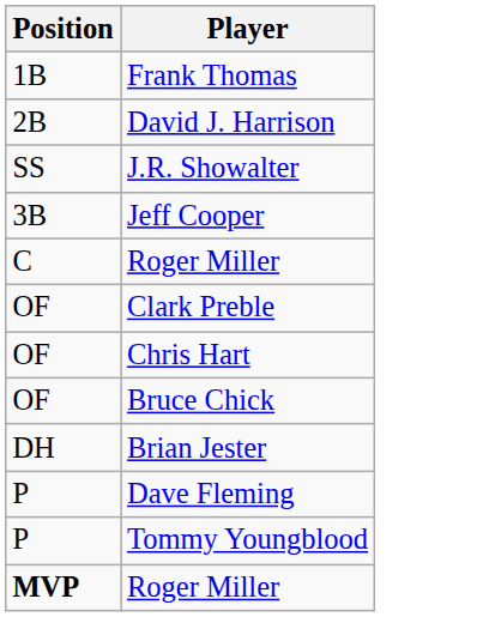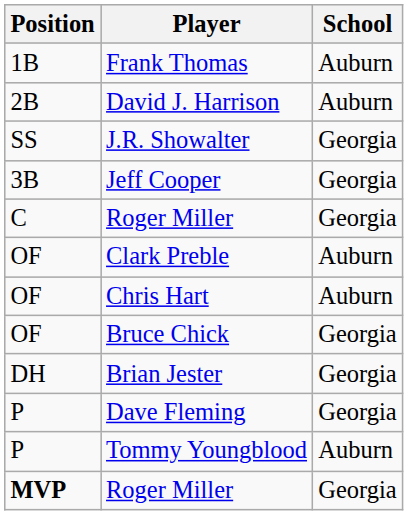 <table class="wikitable">
 <tr>
 <th>Position</th>
 <th>Player</th>
+<th>School</th>
 </tr>
 <tr>
 <td>1B</td>
 <td><a href='#'>Frank Thomas</a></td>
+<td>Auburn</td>
 </tr>
 <tr>
 <td>2B</td>
 <td><a href='#'>David J. Harrison</a></td>
+<td>Auburn</td>
 </tr>
 <tr>
 <td>SS</td>
 <td><a href='#'>J.R. Showalter</a></td>
+<td>Georgia</td>
 </tr>
 <tr>
 <td>3B</td>
 <td><a href='#'>Jeff Cooper</a></td>
+<td>Georgia</td>
 </tr>
 <tr>
 <td>C</td>
 <td><a href='#'>Roger Miller</a></td>
+<td>Georgia</td>
 </tr>
 <tr>
 <td>OF</td>
 <td><a href='#'>Clark Preble</a></td>
+<td>Auburn</td>
 </tr>
 <tr>
 <td>OF</td>
 <td><a href='#'>Chris Hart</a></td>
+<td>Auburn</td>
 </tr>
 <tr>
 <td>OF</td>
 <td><a href='#'>Bruce Chick</a></td>
+<td>Georgia</td>
 </tr>
 <tr>
 <td>DH</td>
 <td><a href='#'>Brian Jester</a></td>
+<td>Georgia</td>
 </tr>
 <tr>
 <td>P</td>
 <td><a href='#'>Dave Fleming</a></td>
+<td>Georgia</td>
 </tr>
 <tr>
 <td>P</td>
 <td><a href='#'>Tommy Youngblood</a></td>
+<td>Auburn</td>
 </tr>
 <tr>
 <td><strong>MVP</strong></td>
 <td><a href='#'>Roger Miller</a></td>
+<td>Georgia</td>
 </tr>
 </table>
